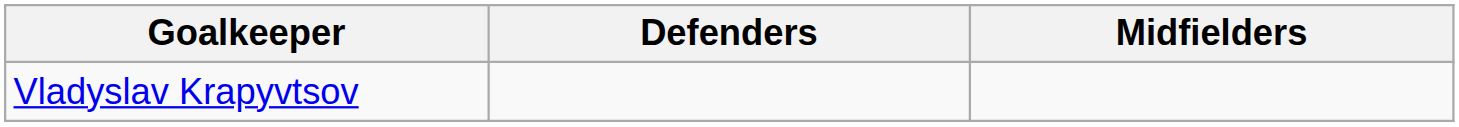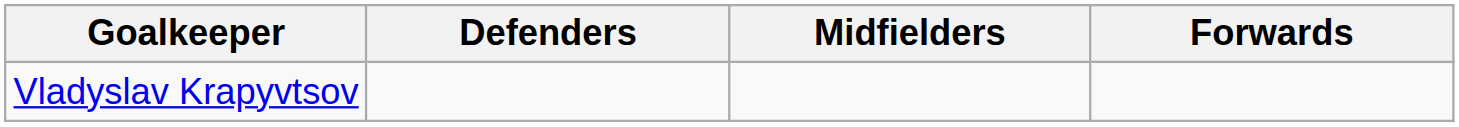 <table class="wikitable">
 <tr>
 <th style="width:25%;">Goalkeeper</th>
 <th style="width:25%;">Defenders</th>
 <th style="width:25%;">Midfielders</th>
+<th style="width:25%;">Forwards</th>
 </tr>
 <tr style="vertical-align:top;">
 <td> <a href='#'>Vladyslav Krapyvtsov</a></td>
 <td></td>
 <td></td>
+<td></td>
 </tr>
 </table>
